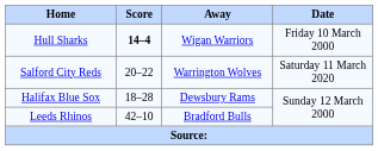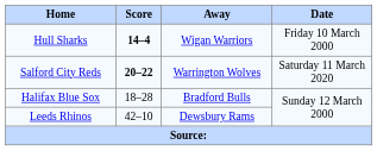 <table border=1 style="border-collapse:collapse; font-size:90%; text-align:center;" cellpadding=3 cellspacing=0 width=75%>
 <tr bgcolor=#C1D8FF>
 <th scope=col width=19%>Home</th>
 <th scope=col width=6%>Score</th>
 <th scope=col width=19%>Away</th>
 <th scope=col width=17%>Date</th>
 </tr>
 <tr bgcolor=#F5FAFF>
 <td><a href='#'>Hull Sharks</a></td>
 <td><strong>14–4</strong></td>
 <td><a href='#'>Wigan Warriors</a></td>
 <td>Friday 10 March 2000</td>
 </tr>
 <tr bgcolor=#F5FAFF>
 <td><a href='#'>Salford City Reds</a></td>
-<td>20–22</td>
+<td><strong>20–22</strong></td>
 <td><a href='#'>Warrington Wolves</a></td>
 <td>Saturday 11 March 2020</td>
 </tr>
 <tr bgcolor=#F5FAFF>
 <td><a href='#'>Halifax Blue Sox</a></td>
 <td>18–28</td>
-<td><a href='#'>Dewsbury Rams</a></td>
+<td><a href='#'>Bradford Bulls</a></td>
 <td rowspan=2>Sunday 12 March 2000</td>
 </tr>
 <tr bgcolor=#F5FAFF>
 <td><a href='#'>Leeds Rhinos</a></td>
 <td>42–10</td>
-<td><a href='#'>Bradford Bulls</a></td>
+<td><a href='#'>Dewsbury Rams</a></td>
 </tr>
 <tr style="background:#c1d8ff;">
 <th colspan=4>Source:</th>
 </tr>
 </table>
